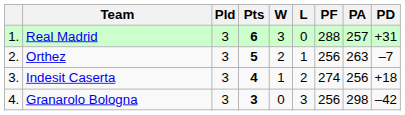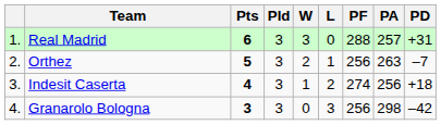 <table class=wikitable style="text-align:center">
 <tr>
 <th width=15></th>
 <th width=220>Team</th>
+<th width=30>Pts</th>
 <th width=20>Pld</th>
-<th width=30>Pts</th>
 <th width=20>W</th>
 <th width=20>L</th>
 <th width=20>PF</th>
 <th width=20>PA</th>
 <th width=25>PD</th>
 </tr>
 <tr style="background: #ccffcc;">
 <td>1.</td>
 <td align=left> <a href='#'>Real Madrid</a></td>
+<td><strong>6</strong></td>
 <td>3</td>
-<td><strong>6</strong></td>
 <td>3</td>
 <td>0</td>
 <td>288</td>
 <td>257</td>
 <td>+31</td>
 </tr>
 <tr>
 <td>2.</td>
 <td align=left> <a href='#'>Orthez</a></td>
+<td><strong>5</strong></td>
 <td>3</td>
-<td><strong>5</strong></td>
 <td>2</td>
 <td>1</td>
 <td>256</td>
 <td>263</td>
 <td>–7</td>
 </tr>
 <tr>
 <td>3.</td>
 <td align=left> <a href='#'>Indesit Caserta</a></td>
+<td><strong>4</strong></td>
 <td>3</td>
-<td><strong>4</strong></td>
 <td>1</td>
 <td>2</td>
 <td>274</td>
 <td>256</td>
 <td>+18</td>
 </tr>
 <tr>
 <td>4.</td>
 <td align=left> <a href='#'>Granarolo Bologna</a></td>
+<td><strong>3</strong></td>
 <td>3</td>
-<td><strong>3</strong></td>
 <td>0</td>
 <td>3</td>
 <td>256</td>
 <td>298</td>
 <td>–42</td>
 </tr>
 </table>
